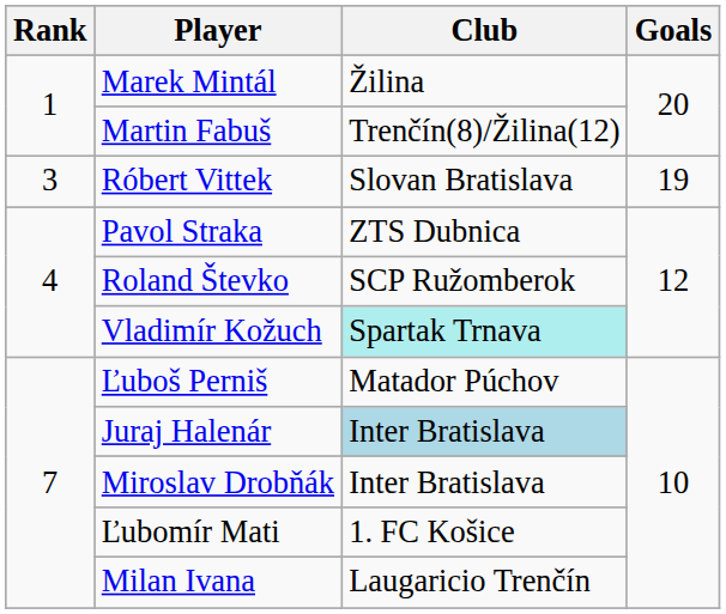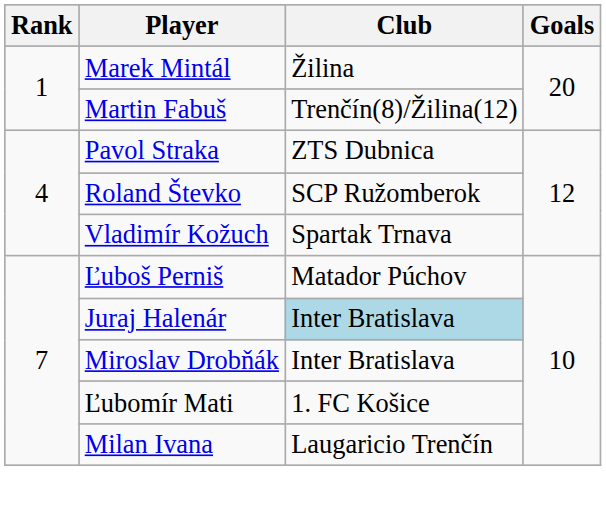 <table class="wikitable" style="text-align:center">
 <tr>
 <th>Rank</th>
 <th>Player</th>
 <th>Club</th>
 <th>Goals</th>
 </tr>
 <tr>
 <td rowspan="2">1</td>
 <td align="left"> <a href='#'>Marek Mintál</a></td>
 <td align="left">Žilina</td>
 <td rowspan="2">20</td>
 </tr>
 <tr>
 <td align="left"> <a href='#'>Martin Fabuš</a></td>
 <td align="left">Trenčín(8)/Žilina(12)</td>
 </tr>
 <tr>
-<td>3</td>
-<td align="left"> <a href='#'>Róbert Vittek</a></td>
-<td align="left">Slovan Bratislava</td>
-<td>19</td>
-</tr>
-<tr>
 <td rowspan=3>4</td>
 <td align="left"> <a href='#'>Pavol Straka</a></td>
 <td align="left">ZTS Dubnica</td>
 <td rowspan=3>12</td>
 </tr>
 <tr>
 <td align="left"> <a href='#'>Roland Števko</a></td>
 <td align="left">SCP Ružomberok</td>
 </tr>
 <tr>
 <td align="left"> <a href='#'>Vladimír Kožuch</a></td>
-<td align="left" style="background: paleturquoise;">Spartak Trnava</td>
+<td align="left">Spartak Trnava</td>
 </tr>
 <tr>
 <td rowspan=5>7</td>
 <td align="left"> <a href='#'>Ľuboš Perniš</a></td>
 <td align="left">Matador Púchov</td>
 <td rowspan=5>10</td>
 </tr>
 <tr>
 <td align="left"> <a href='#'>Juraj Halenár</a></td>
 <td align="left" style="background: lightblue;">Inter Bratislava</td>
 </tr>
 <tr>
 <td align="left"> <a href='#'>Miroslav Drobňák</a></td>
 <td align="left">Inter Bratislava</td>
 </tr>
 <tr>
 <td align="left"> Ľubomír Mati</td>
 <td align="left">1. FC Košice</td>
 </tr>
 <tr>
 <td align="left"> <a href='#'>Milan Ivana</a></td>
 <td align="left">Laugaricio Trenčín</td>
 </tr>
 </table>
